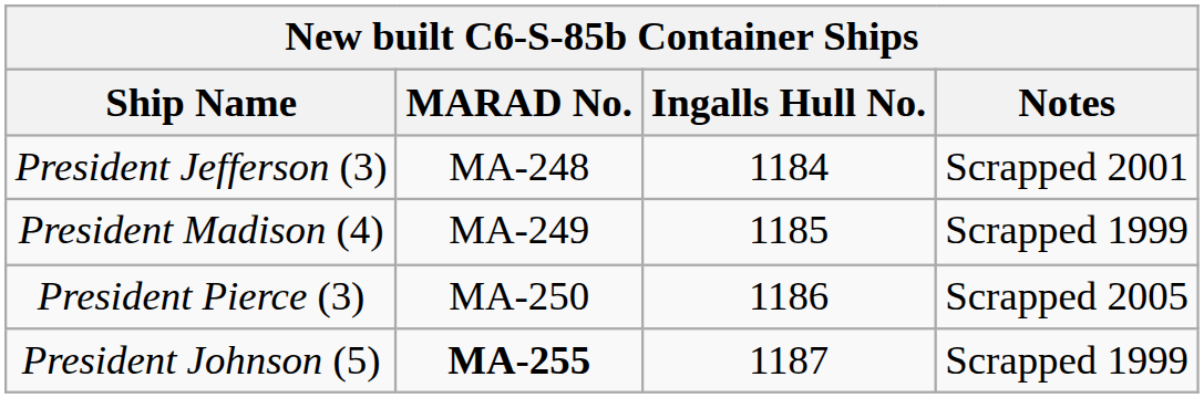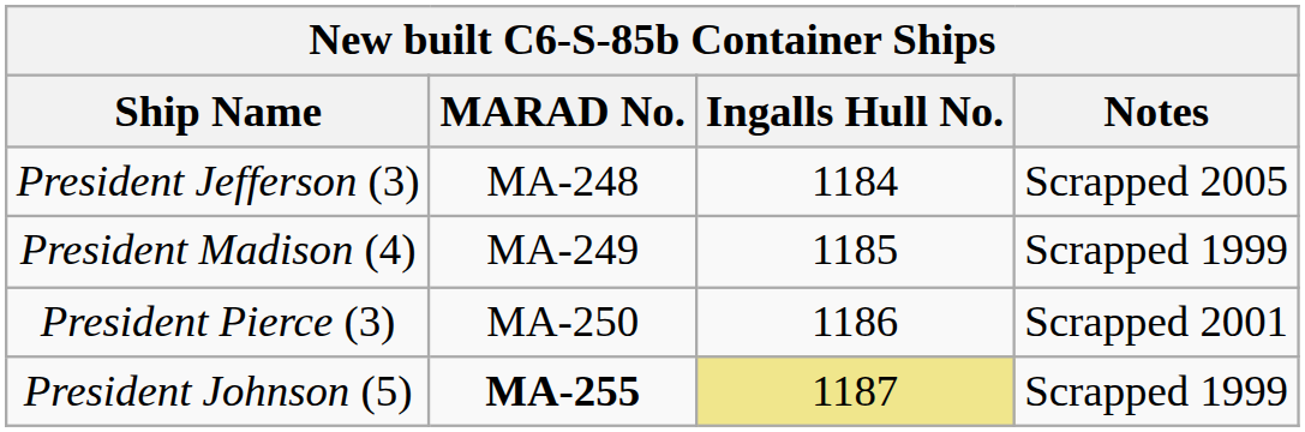 <table class="wikitable" style="text-align:center">
 <tr>
 <th colspan="5" style="text-align:center">New built C6-S-85b Container Ships</th>
 </tr>
 <tr>
 <th>Ship Name</th>
 <th>MARAD No.</th>
 <th>Ingalls Hull No.</th>
 <th>Notes</th>
 </tr>
 <tr>
 <td><em>President Jefferson</em> (3)</td>
 <td>MA-248</td>
 <td>1184 </td>
-<td>Scrapped 2001</td>
+<td>Scrapped 2005 </td>
 </tr>
 <tr>
 <td><em>President Madison</em> (4)</td>
 <td>MA-249</td>
 <td>1185 </td>
 <td>Scrapped 1999</td>
 </tr>
 <tr>
 <td><em>President Pierce</em> (3)</td>
 <td>MA-250</td>
 <td>1186 </td>
-<td>Scrapped 2005 </td>
+<td>Scrapped 2001</td>
 </tr>
 <tr>
 <td><em>President Johnson</em> (5)</td>
 <td><strong>MA-255</strong></td>
-<td>1187 </td>
+<td style="background: khaki;">1187 </td>
 <td>Scrapped 1999</td>
 </tr>
 </table>
